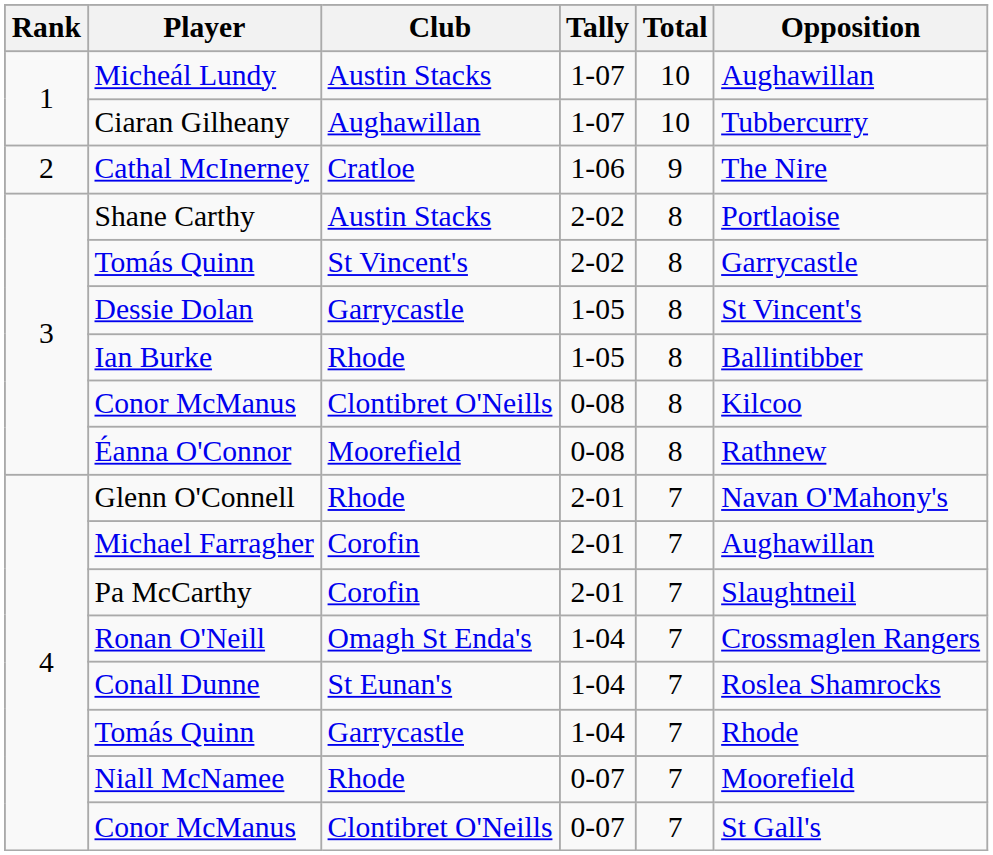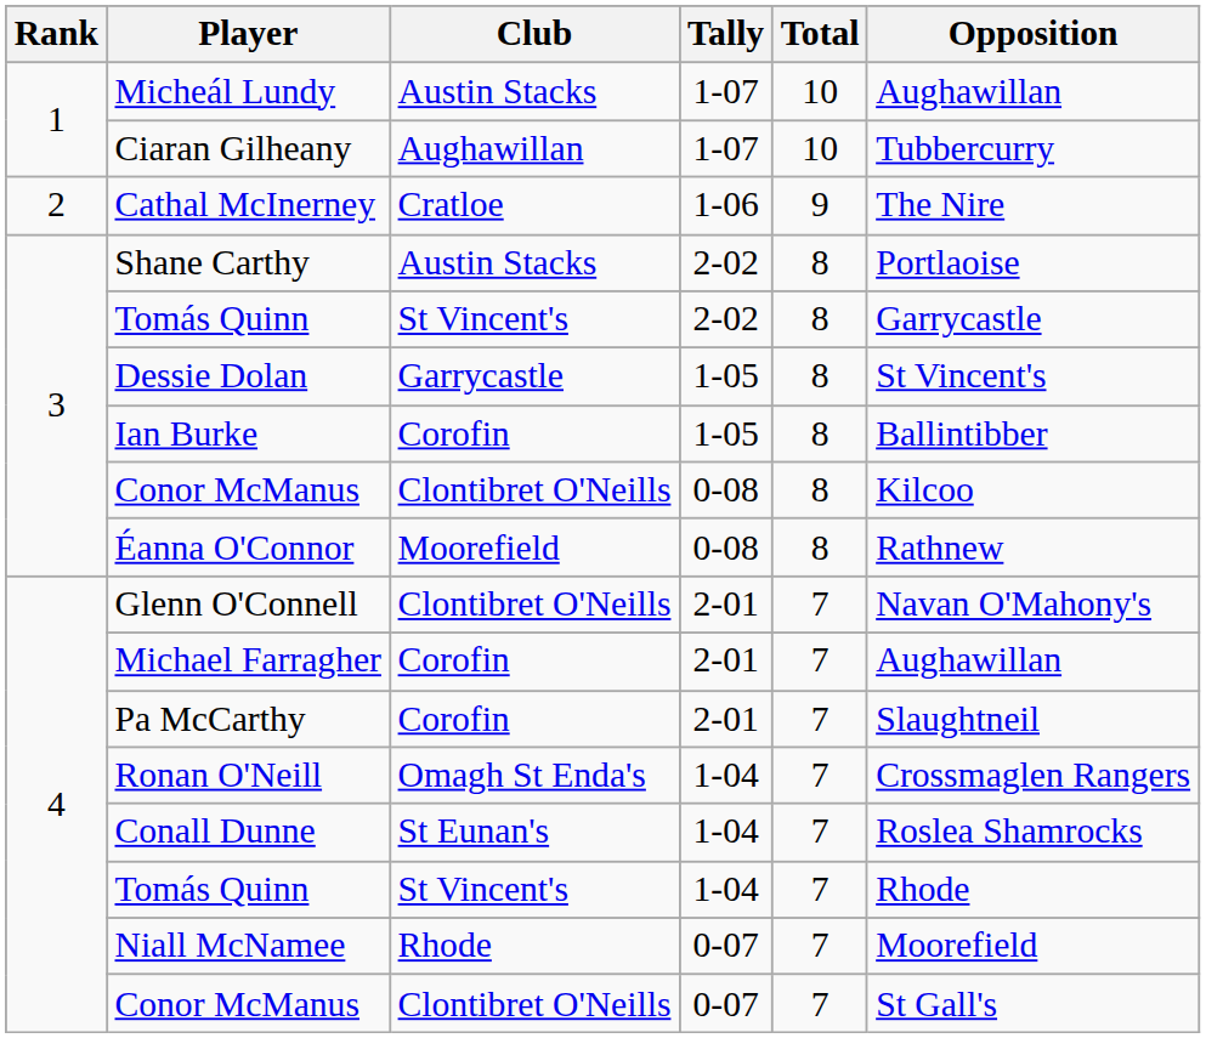 <table class="wikitable">
 <tr>
 <th>Rank</th>
 <th>Player</th>
 <th>Club</th>
 <th>Tally</th>
 <th>Total</th>
 <th>Opposition</th>
 </tr>
 <tr>
 <td rowspan="2" style="text-align:center;">1</td>
 <td><a href='#'>Micheál Lundy</a></td>
 <td><a href='#'>Austin Stacks</a></td>
 <td align=center>1-07</td>
 <td align=center>10</td>
 <td><a href='#'>Aughawillan</a></td>
 </tr>
 <tr>
 <td>Ciaran Gilheany</td>
 <td><a href='#'>Aughawillan</a></td>
 <td align=center>1-07</td>
 <td align=center>10</td>
 <td><a href='#'>Tubbercurry</a></td>
 </tr>
 <tr>
 <td rowspan="1" style="text-align:center;">2</td>
 <td><a href='#'>Cathal McInerney</a></td>
 <td><a href='#'>Cratloe</a></td>
 <td align=center>1-06</td>
 <td align=center>9</td>
 <td><a href='#'>The Nire</a></td>
 </tr>
 <tr>
 <td rowspan="6" style="text-align:center;">3</td>
 <td>Shane Carthy</td>
 <td><a href='#'>Austin Stacks</a></td>
 <td align=center>2-02</td>
 <td align=center>8</td>
 <td><a href='#'>Portlaoise</a></td>
 </tr>
 <tr>
 <td><a href='#'>Tomás Quinn</a></td>
 <td><a href='#'>St Vincent's</a></td>
 <td align=center>2-02</td>
 <td align=center>8</td>
 <td><a href='#'>Garrycastle</a></td>
 </tr>
 <tr>
 <td><a href='#'>Dessie Dolan</a></td>
 <td><a href='#'>Garrycastle</a></td>
 <td align=center>1-05</td>
 <td align=center>8</td>
 <td><a href='#'>St Vincent's</a></td>
 </tr>
 <tr>
 <td><a href='#'>Ian Burke</a></td>
-<td><a href='#'>Rhode</a></td>
+<td><a href='#'>Corofin</a></td>
 <td align=center>1-05</td>
 <td align=center>8</td>
 <td><a href='#'>Ballintibber</a></td>
 </tr>
 <tr>
 <td><a href='#'>Conor McManus</a></td>
 <td><a href='#'>Clontibret O'Neills</a></td>
 <td align=center>0-08</td>
 <td align=center>8</td>
 <td><a href='#'>Kilcoo</a></td>
 </tr>
 <tr>
 <td><a href='#'>Éanna O'Connor</a></td>
 <td><a href='#'>Moorefield</a></td>
 <td align=center>0-08</td>
 <td align=center>8</td>
 <td><a href='#'>Rathnew</a></td>
 </tr>
 <tr>
 <td rowspan="8" style="text-align:center;">4</td>
 <td>Glenn O'Connell</td>
-<td><a href='#'>Rhode</a></td>
+<td><a href='#'>Clontibret O'Neills</a></td>
 <td align=center>2-01</td>
 <td align=center>7</td>
 <td><a href='#'>Navan O'Mahony's</a></td>
 </tr>
 <tr>
 <td><a href='#'>Michael Farragher</a></td>
 <td><a href='#'>Corofin</a></td>
 <td align=center>2-01</td>
 <td align=center>7</td>
 <td><a href='#'>Aughawillan</a></td>
 </tr>
 <tr>
 <td>Pa McCarthy</td>
 <td><a href='#'>Corofin</a></td>
 <td align=center>2-01</td>
 <td align=center>7</td>
 <td><a href='#'>Slaughtneil</a></td>
 </tr>
 <tr>
 <td><a href='#'>Ronan O'Neill</a></td>
 <td><a href='#'>Omagh St Enda's</a></td>
 <td align=center>1-04</td>
 <td align=center>7</td>
 <td><a href='#'>Crossmaglen Rangers</a></td>
 </tr>
 <tr>
 <td><a href='#'>Conall Dunne</a></td>
 <td><a href='#'>St Eunan's</a></td>
 <td align=center>1-04</td>
 <td align=center>7</td>
 <td><a href='#'>Roslea Shamrocks</a></td>
 </tr>
 <tr>
 <td><a href='#'>Tomás Quinn</a></td>
-<td><a href='#'>Garrycastle</a></td>
+<td><a href='#'>St Vincent's</a></td>
 <td align=center>1-04</td>
 <td align=center>7</td>
 <td><a href='#'>Rhode</a></td>
 </tr>
 <tr>
 <td><a href='#'>Niall McNamee</a></td>
 <td><a href='#'>Rhode</a></td>
 <td align=center>0-07</td>
 <td align=center>7</td>
 <td><a href='#'>Moorefield</a></td>
 </tr>
 <tr>
 <td><a href='#'>Conor McManus</a></td>
 <td><a href='#'>Clontibret O'Neills</a></td>
 <td align=center>0-07</td>
 <td align=center>7</td>
 <td><a href='#'>St Gall's</a></td>
 </tr>
 </table>
